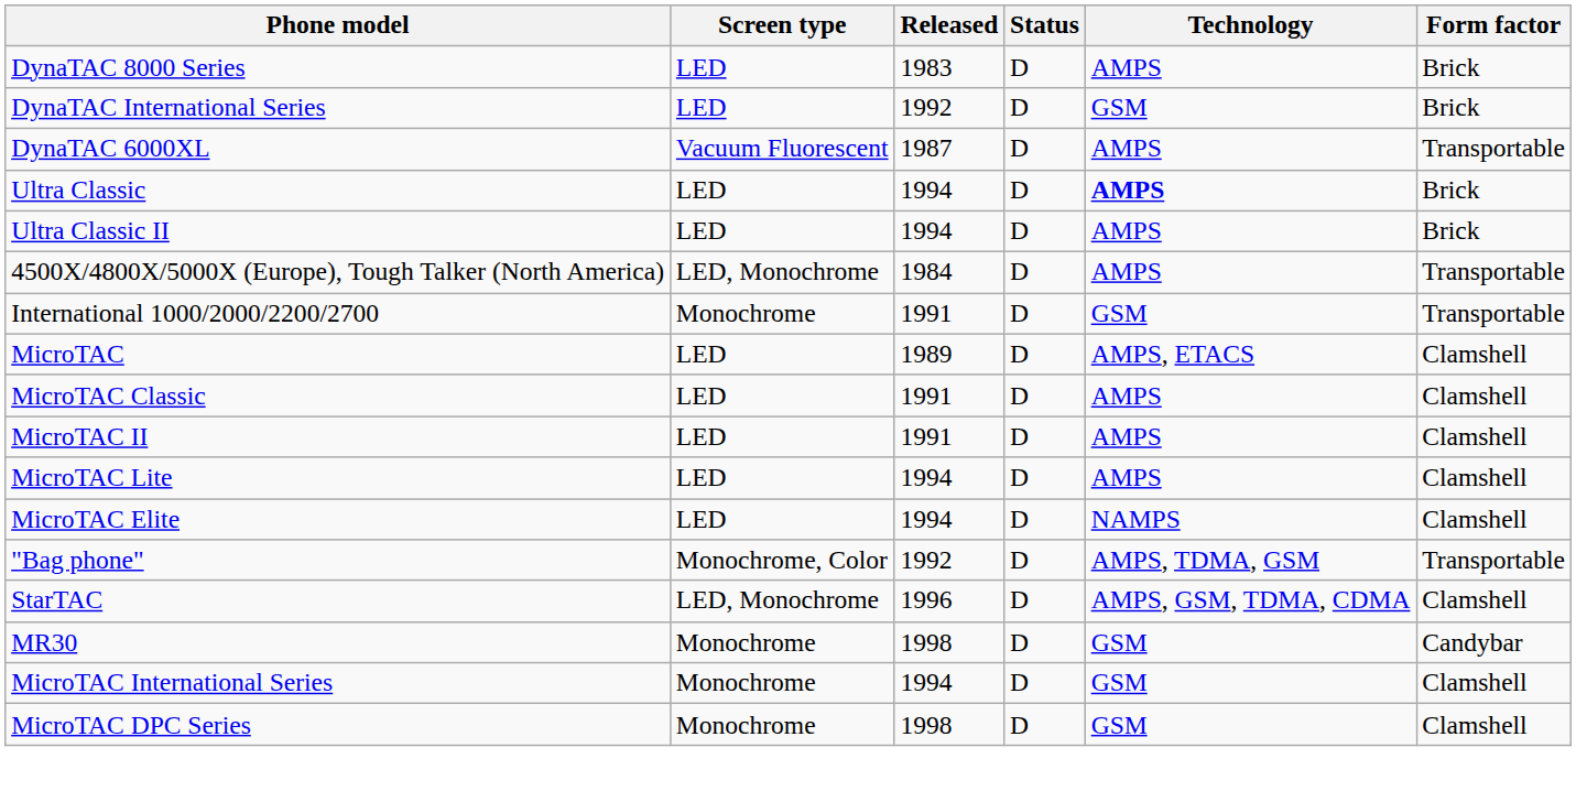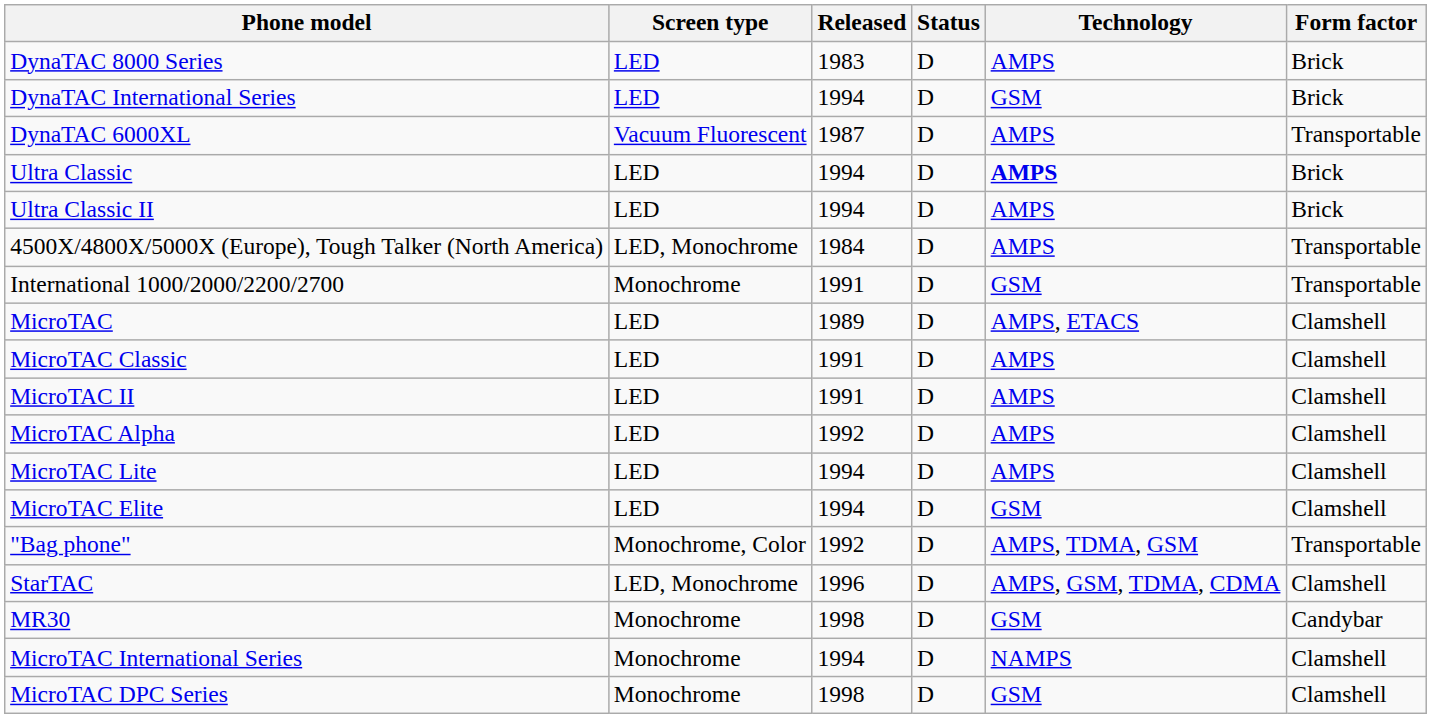 <table class="wikitable sortable">
 <tr>
 <th><strong>Phone model</strong></th>
 <th><strong>Screen type</strong></th>
 <th><strong>Released</strong></th>
 <th><strong>Status</strong></th>
 <th><strong>Technology</strong></th>
 <th><strong>Form factor</strong></th>
 </tr>
 <tr>
 <td><a href='#'>DynaTAC 8000 Series</a></td>
 <td><a href='#'>LED</a></td>
 <td>1983</td>
 <td>D</td>
 <td><a href='#'>AMPS</a></td>
 <td>Brick</td>
 </tr>
 <tr>
 <td><a href='#'>DynaTAC International Series</a></td>
 <td><a href='#'>LED</a></td>
-<td>1992</td>
+<td>1994</td>
 <td>D</td>
 <td><a href='#'>GSM</a></td>
 <td>Brick</td>
 </tr>
 <tr>
 <td><a href='#'>DynaTAC 6000XL</a></td>
 <td><a href='#'>Vacuum Fluorescent</a></td>
 <td>1987</td>
 <td>D</td>
 <td><a href='#'>AMPS</a></td>
 <td>Transportable</td>
 </tr>
 <tr>
 <td><a href='#'>Ultra Classic</a></td>
 <td>LED</td>
 <td>1994</td>
 <td>D</td>
 <td><strong><a href='#'>AMPS</a></strong></td>
 <td>Brick</td>
 </tr>
 <tr>
 <td><a href='#'>Ultra Classic II</a></td>
 <td>LED</td>
 <td>1994</td>
 <td>D</td>
 <td><a href='#'>AMPS</a></td>
 <td>Brick</td>
 </tr>
 <tr>
 <td>4500X/4800X/5000X (Europe), Tough Talker (North America)</td>
 <td>LED, Monochrome</td>
 <td>1984</td>
 <td>D</td>
 <td><a href='#'>AMPS</a></td>
 <td>Transportable</td>
 </tr>
 <tr>
 <td>International 1000/2000/2200/2700</td>
 <td>Monochrome</td>
 <td>1991</td>
 <td>D</td>
 <td><a href='#'>GSM</a></td>
 <td>Transportable</td>
 </tr>
 <tr>
 <td><a href='#'>MicroTAC</a></td>
 <td>LED</td>
 <td>1989</td>
 <td>D</td>
 <td><a href='#'>AMPS</a>, <a href='#'>ETACS</a></td>
 <td>Clamshell</td>
 </tr>
 <tr>
 <td><a href='#'>MicroTAC Classic</a></td>
 <td>LED</td>
 <td>1991</td>
 <td>D</td>
 <td><a href='#'>AMPS</a></td>
 <td>Clamshell</td>
 </tr>
 <tr>
 <td><a href='#'>MicroTAC II</a></td>
 <td>LED</td>
 <td>1991</td>
 <td>D</td>
 <td><a href='#'>AMPS</a></td>
 <td>Clamshell</td>
 </tr>
 <tr>
+<td><a href='#'>MicroTAC Alpha</a></td>
+<td>LED</td>
+<td>1992</td>
+<td>D</td>
+<td><a href='#'>AMPS</a></td>
+<td>Clamshell</td>
+</tr>
+<tr>
 <td><a href='#'>MicroTAC Lite</a></td>
 <td>LED</td>
 <td>1994</td>
 <td>D</td>
 <td><a href='#'>AMPS</a></td>
 <td>Clamshell</td>
 </tr>
 <tr>
 <td><a href='#'>MicroTAC Elite</a></td>
 <td>LED</td>
 <td>1994</td>
 <td>D</td>
-<td><a href='#'>NAMPS</a></td>
+<td><a href='#'>GSM</a></td>
 <td>Clamshell</td>
 </tr>
 <tr>
 <td><a href='#'>"Bag phone"</a></td>
 <td>Monochrome, Color</td>
 <td>1992</td>
 <td>D</td>
 <td><a href='#'>AMPS</a>, <a href='#'>TDMA</a>, <a href='#'>GSM</a></td>
 <td>Transportable</td>
 </tr>
 <tr>
 <td><a href='#'>StarTAC</a></td>
 <td>LED, Monochrome</td>
 <td>1996</td>
 <td>D</td>
 <td><a href='#'>AMPS</a>, <a href='#'>GSM</a>, <a href='#'>TDMA</a>, <a href='#'>CDMA</a></td>
 <td>Clamshell</td>
 </tr>
 <tr>
 <td><a href='#'>MR30</a></td>
 <td>Monochrome</td>
 <td>1998</td>
 <td>D</td>
 <td><a href='#'>GSM</a></td>
 <td>Candybar</td>
 </tr>
 <tr>
 <td><a href='#'>MicroTAC International Series</a></td>
 <td>Monochrome</td>
 <td>1994</td>
 <td>D</td>
-<td><a href='#'>GSM</a></td>
+<td><a href='#'>NAMPS</a></td>
 <td>Clamshell</td>
 </tr>
 <tr>
 <td><a href='#'>MicroTAC DPC Series</a></td>
 <td>Monochrome</td>
 <td>1998</td>
 <td>D</td>
 <td><a href='#'>GSM</a></td>
 <td>Clamshell</td>
 </tr>
 </table>
